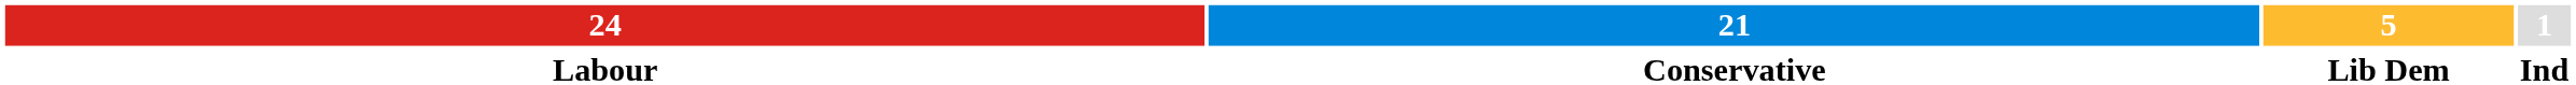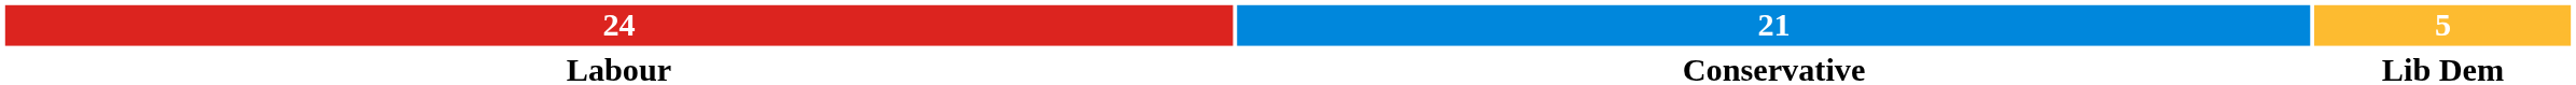 <table style="width:100%; text-align:center;">
 <tr style="color:white;">
 <td style="background:#DC241F; width:47.06%;"><strong>24</strong></td>
 <td style="background:#0087DC; width:41.18%;"><strong>21</strong></td>
 <td style="background:#FDBB30; width:9.80%;"><strong>5</strong></td>
-<td style="background:#DDDDDD; width:1.96%;"><strong>1</strong></td>
 </tr>
 <tr>
 <td><span><strong>Labour</strong></span></td>
 <td><span><strong>Conservative</strong></span></td>
 <td><span><strong>Lib Dem</strong></span></td>
-<td><span><strong>Ind</strong></span></td>
 </tr>
 </table>
